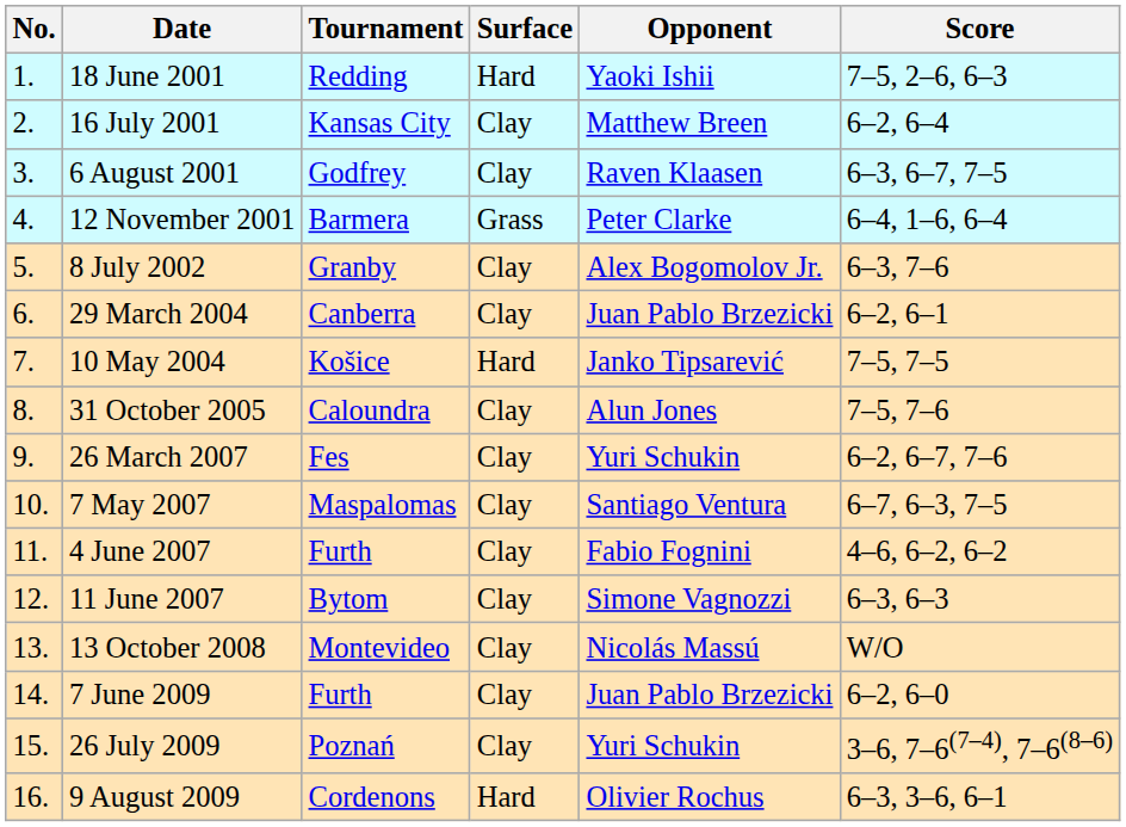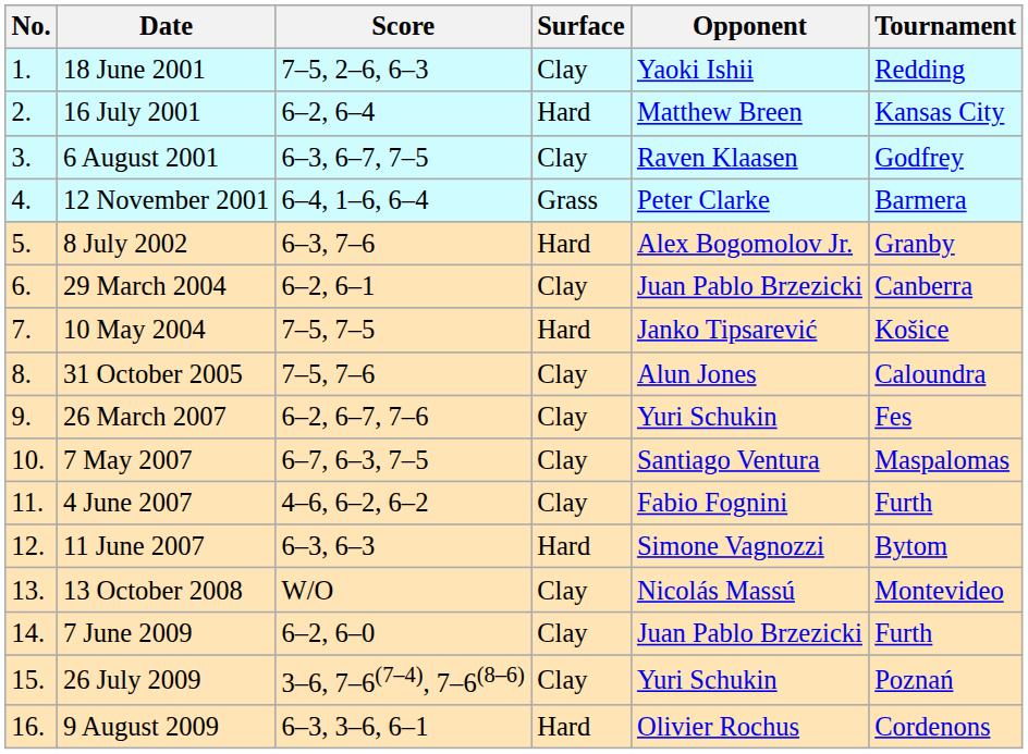 <table class=wikitable style=font-size:97%>
 <tr>
 <th>No.</th>
 <th>Date</th>
-<th>Tournament</th>
+<th>Score</th>
 <th>Surface</th>
 <th>Opponent</th>
-<th>Score</th>
+<th>Tournament</th>
 </tr>
 <tr style="background:#cffcff;">
 <td>1.</td>
 <td>18 June 2001</td>
+<td>7–5, 2–6, 6–3</td>
+<td>Clay</td>
+<td> <a href='#'>Yaoki Ishii</a></td>
 <td><a href='#'>Redding</a></td>
-<td>Hard</td>
-<td> <a href='#'>Yaoki Ishii</a></td>
-<td>7–5, 2–6, 6–3</td>
 </tr>
 <tr style="background:#cffcff;">
 <td>2.</td>
 <td>16 July 2001</td>
+<td>6–2, 6–4</td>
+<td>Hard</td>
+<td> <a href='#'>Matthew Breen</a></td>
 <td><a href='#'>Kansas City</a></td>
-<td>Clay</td>
-<td> <a href='#'>Matthew Breen</a></td>
-<td>6–2, 6–4</td>
 </tr>
 <tr style="background:#cffcff;">
 <td>3.</td>
 <td>6 August 2001</td>
-<td><a href='#'>Godfrey</a></td>
+<td>6–3, 6–7, 7–5</td>
 <td>Clay</td>
 <td> <a href='#'>Raven Klaasen</a></td>
-<td>6–3, 6–7, 7–5</td>
+<td><a href='#'>Godfrey</a></td>
 </tr>
 <tr style="background:#cffcff;">
 <td>4.</td>
 <td>12 November 2001</td>
-<td><a href='#'>Barmera</a></td>
+<td>6–4, 1–6, 6–4</td>
 <td>Grass</td>
 <td> <a href='#'>Peter Clarke</a></td>
-<td>6–4, 1–6, 6–4</td>
+<td><a href='#'>Barmera</a></td>
 </tr>
 <tr style="background:moccasin;">
 <td>5.</td>
 <td>8 July 2002</td>
+<td>6–3, 7–6</td>
+<td>Hard</td>
+<td> <a href='#'>Alex Bogomolov Jr.</a></td>
 <td><a href='#'>Granby</a></td>
-<td>Clay</td>
-<td> <a href='#'>Alex Bogomolov Jr.</a></td>
-<td>6–3, 7–6</td>
 </tr>
 <tr style="background:moccasin;">
 <td>6.</td>
 <td>29 March 2004</td>
-<td><a href='#'>Canberra</a></td>
+<td>6–2, 6–1</td>
 <td>Clay</td>
 <td> <a href='#'>Juan Pablo Brzezicki</a></td>
-<td>6–2, 6–1</td>
+<td><a href='#'>Canberra</a></td>
 </tr>
 <tr style="background:moccasin;">
 <td>7.</td>
 <td>10 May 2004</td>
-<td><a href='#'>Košice</a></td>
+<td>7–5, 7–5</td>
 <td>Hard</td>
 <td> <a href='#'>Janko Tipsarević</a></td>
-<td>7–5, 7–5</td>
+<td><a href='#'>Košice</a></td>
 </tr>
 <tr style="background:moccasin;">
 <td>8.</td>
 <td>31 October 2005</td>
-<td><a href='#'>Caloundra</a></td>
+<td>7–5, 7–6</td>
 <td>Clay</td>
 <td> <a href='#'>Alun Jones</a></td>
-<td>7–5, 7–6</td>
+<td><a href='#'>Caloundra</a></td>
 </tr>
 <tr style="background:moccasin;">
 <td>9.</td>
 <td>26 March 2007</td>
-<td><a href='#'>Fes</a></td>
+<td>6–2, 6–7, 7–6</td>
 <td>Clay</td>
 <td> <a href='#'>Yuri Schukin</a></td>
-<td>6–2, 6–7, 7–6</td>
+<td><a href='#'>Fes</a></td>
 </tr>
 <tr style="background:moccasin;">
 <td>10.</td>
 <td>7 May 2007</td>
-<td><a href='#'>Maspalomas</a></td>
+<td>6–7, 6–3, 7–5</td>
 <td>Clay</td>
 <td> <a href='#'>Santiago Ventura</a></td>
-<td>6–7, 6–3, 7–5</td>
+<td><a href='#'>Maspalomas</a></td>
 </tr>
 <tr style="background:moccasin;">
 <td>11.</td>
 <td>4 June 2007</td>
-<td><a href='#'>Furth</a></td>
+<td>4–6, 6–2, 6–2</td>
 <td>Clay</td>
 <td> <a href='#'>Fabio Fognini</a></td>
-<td>4–6, 6–2, 6–2</td>
+<td><a href='#'>Furth</a></td>
 </tr>
 <tr style="background:moccasin;">
 <td>12.</td>
 <td>11 June 2007</td>
+<td>6–3, 6–3</td>
+<td>Hard</td>
+<td> <a href='#'>Simone Vagnozzi</a></td>
 <td><a href='#'>Bytom</a></td>
-<td>Clay</td>
-<td> <a href='#'>Simone Vagnozzi</a></td>
-<td>6–3, 6–3</td>
 </tr>
 <tr style="background:moccasin;">
 <td>13.</td>
 <td>13 October 2008</td>
-<td><a href='#'>Montevideo</a></td>
+<td>W/O</td>
 <td>Clay</td>
 <td> <a href='#'>Nicolás Massú</a></td>
-<td>W/O</td>
+<td><a href='#'>Montevideo</a></td>
 </tr>
 <tr style="background:moccasin;">
 <td>14.</td>
 <td>7 June 2009</td>
-<td><a href='#'>Furth</a></td>
+<td>6–2, 6–0</td>
 <td>Clay</td>
 <td> <a href='#'>Juan Pablo Brzezicki</a></td>
-<td>6–2, 6–0</td>
+<td><a href='#'>Furth</a></td>
 </tr>
 <tr style="background:moccasin;">
 <td>15.</td>
 <td>26 July 2009</td>
-<td><a href='#'>Poznań</a></td>
+<td>3–6, 7–6<sup>(7–4)</sup>, 7–6<sup>(8–6)</sup></td>
 <td>Clay</td>
 <td> <a href='#'>Yuri Schukin</a></td>
-<td>3–6, 7–6<sup>(7–4)</sup>, 7–6<sup>(8–6)</sup></td>
+<td><a href='#'>Poznań</a></td>
 </tr>
 <tr style="background:moccasin;">
 <td>16.</td>
 <td>9 August 2009</td>
-<td><a href='#'>Cordenons</a></td>
+<td>6–3, 3–6, 6–1</td>
 <td>Hard</td>
 <td> <a href='#'>Olivier Rochus</a></td>
-<td>6–3, 3–6, 6–1</td>
+<td><a href='#'>Cordenons</a></td>
 </tr>
 </table>
